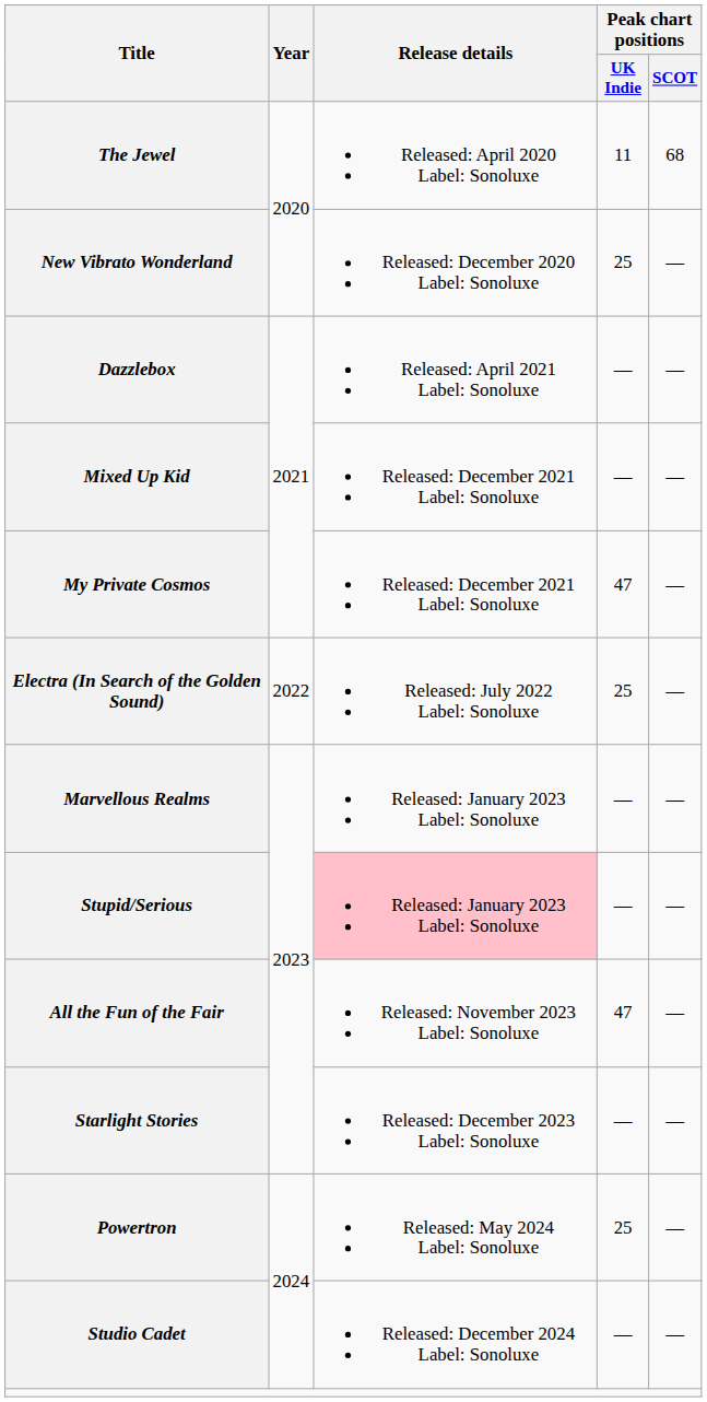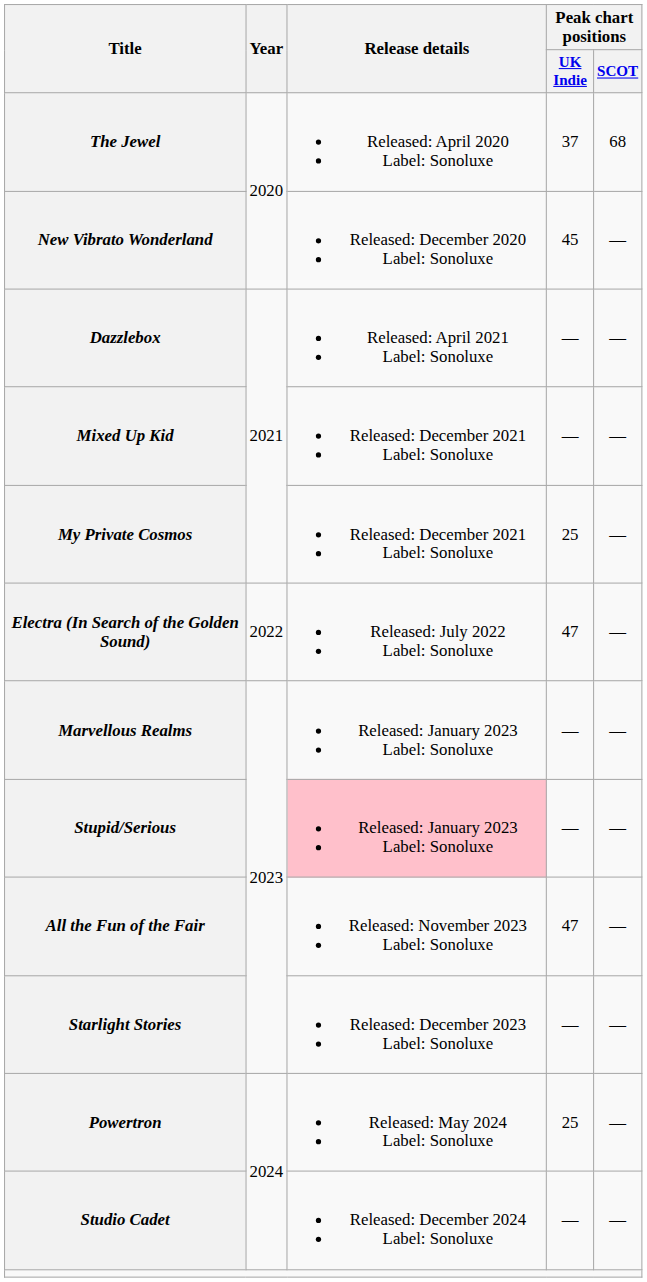 <table class="wikitable plainrowheaders" style="text-align:center;">
 <tr>
 <th rowspan="2" scope="col">Title</th>
 <th rowspan="2" scope="col">Year</th>
 <th rowspan="2" scope="col" style="width:15em;">Release details</th>
 <th colspan="2" scope="col" style="width:5.2em;">Peak chart positions</th>
 </tr>
 <tr>
 <th scope="col" style="width:2.6em; font-size:90%;"><a href='#'>UK Indie</a><br></th>
 <th scope="col" style="width:2.6em; font-size:90%;"><a href='#'>SCOT</a><br></th>
 </tr>
 <tr>
 <th scope="row"><em>The Jewel</em></th>
 <td rowspan="2">2020</td>
 <td><br><ul><li>Released: April 2020</li><li>Label: Sonoluxe</li></ul></td>
-<td>11</td>
+<td>37</td>
 <td>68</td>
 </tr>
 <tr>
 <th scope="row"><em>New Vibrato Wonderland</em></th>
 <td><br><ul><li>Released: December 2020</li><li>Label: Sonoluxe</li></ul></td>
-<td>25</td>
+<td>45</td>
 <td>—</td>
 </tr>
 <tr>
 <th scope="row"><em>Dazzlebox</em></th>
 <td rowspan="3">2021</td>
 <td><br><ul><li>Released: April 2021</li><li>Label: Sonoluxe</li></ul></td>
 <td>—</td>
 <td>—</td>
 </tr>
 <tr>
 <th scope="row"><em>Mixed Up Kid</em></th>
 <td><br><ul><li>Released: December 2021</li><li>Label: Sonoluxe</li></ul></td>
 <td>—</td>
 <td>—</td>
 </tr>
 <tr>
 <th scope="row"><em>My Private Cosmos</em></th>
 <td><br><ul><li>Released: December 2021</li><li>Label: Sonoluxe</li></ul></td>
-<td>47</td>
+<td>25</td>
 <td>—</td>
 </tr>
 <tr>
 <th scope="row"><em>Electra (In Search of the Golden Sound)</em></th>
 <td>2022</td>
 <td><br><ul><li>Released: July 2022</li><li>Label: Sonoluxe</li></ul></td>
-<td>25</td>
+<td>47</td>
 <td>—</td>
 </tr>
 <tr>
 <th scope="row"><em>Marvellous Realms</em></th>
 <td rowspan="4">2023</td>
 <td><br><ul><li>Released: January 2023</li><li>Label: Sonoluxe</li></ul></td>
 <td>—</td>
 <td>—</td>
 </tr>
 <tr>
 <th scope="row"><em>Stupid/Serious</em></th>
 <td style="background: pink;"><br><ul><li>Released: January 2023</li><li>Label: Sonoluxe</li></ul></td>
 <td>—</td>
 <td>—</td>
 </tr>
 <tr>
 <th scope="row"><em>All the Fun of the Fair</em></th>
 <td><br><ul><li>Released: November 2023</li><li>Label: Sonoluxe</li></ul></td>
 <td>47</td>
 <td>—</td>
 </tr>
 <tr>
 <th scope="row"><em>Starlight Stories</em></th>
 <td><br><ul><li>Released: December 2023</li><li>Label: Sonoluxe</li></ul></td>
 <td>—</td>
 <td>—</td>
 </tr>
 <tr>
 <th scope="row"><em>Powertron</em></th>
 <td rowspan="2">2024</td>
 <td><br><ul><li>Released: May 2024</li><li>Label: Sonoluxe</li></ul></td>
 <td>25</td>
 <td>—</td>
 </tr>
 <tr>
 <th scope="row"><em>Studio Cadet</em></th>
 <td><br><ul><li>Released: December 2024</li><li>Label: Sonoluxe</li></ul></td>
 <td>—</td>
 <td>—</td>
 </tr>
 <tr>
 <td colspan="5"></td>
 </tr>
 </table>
